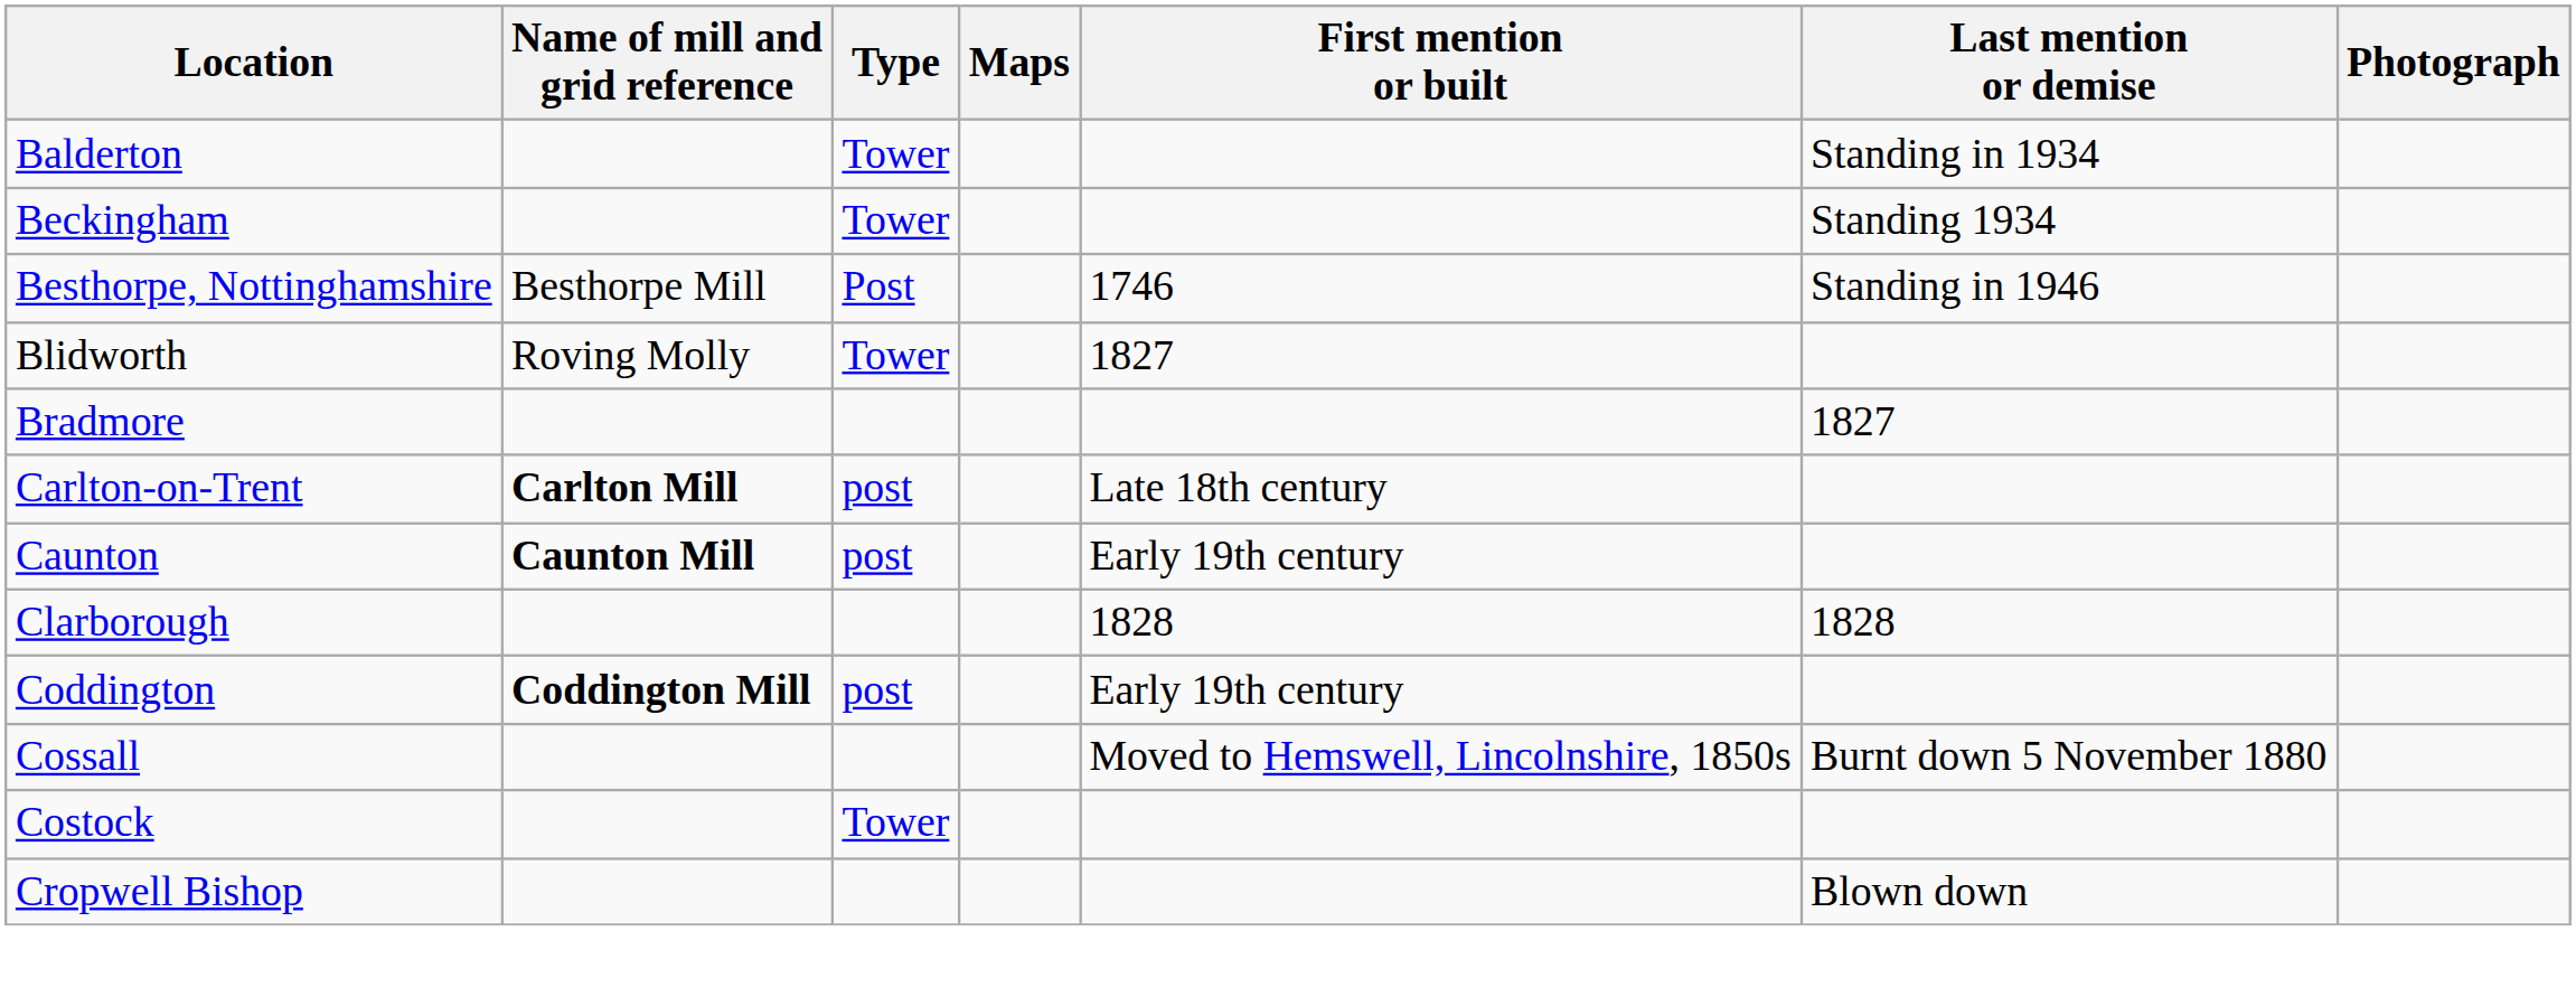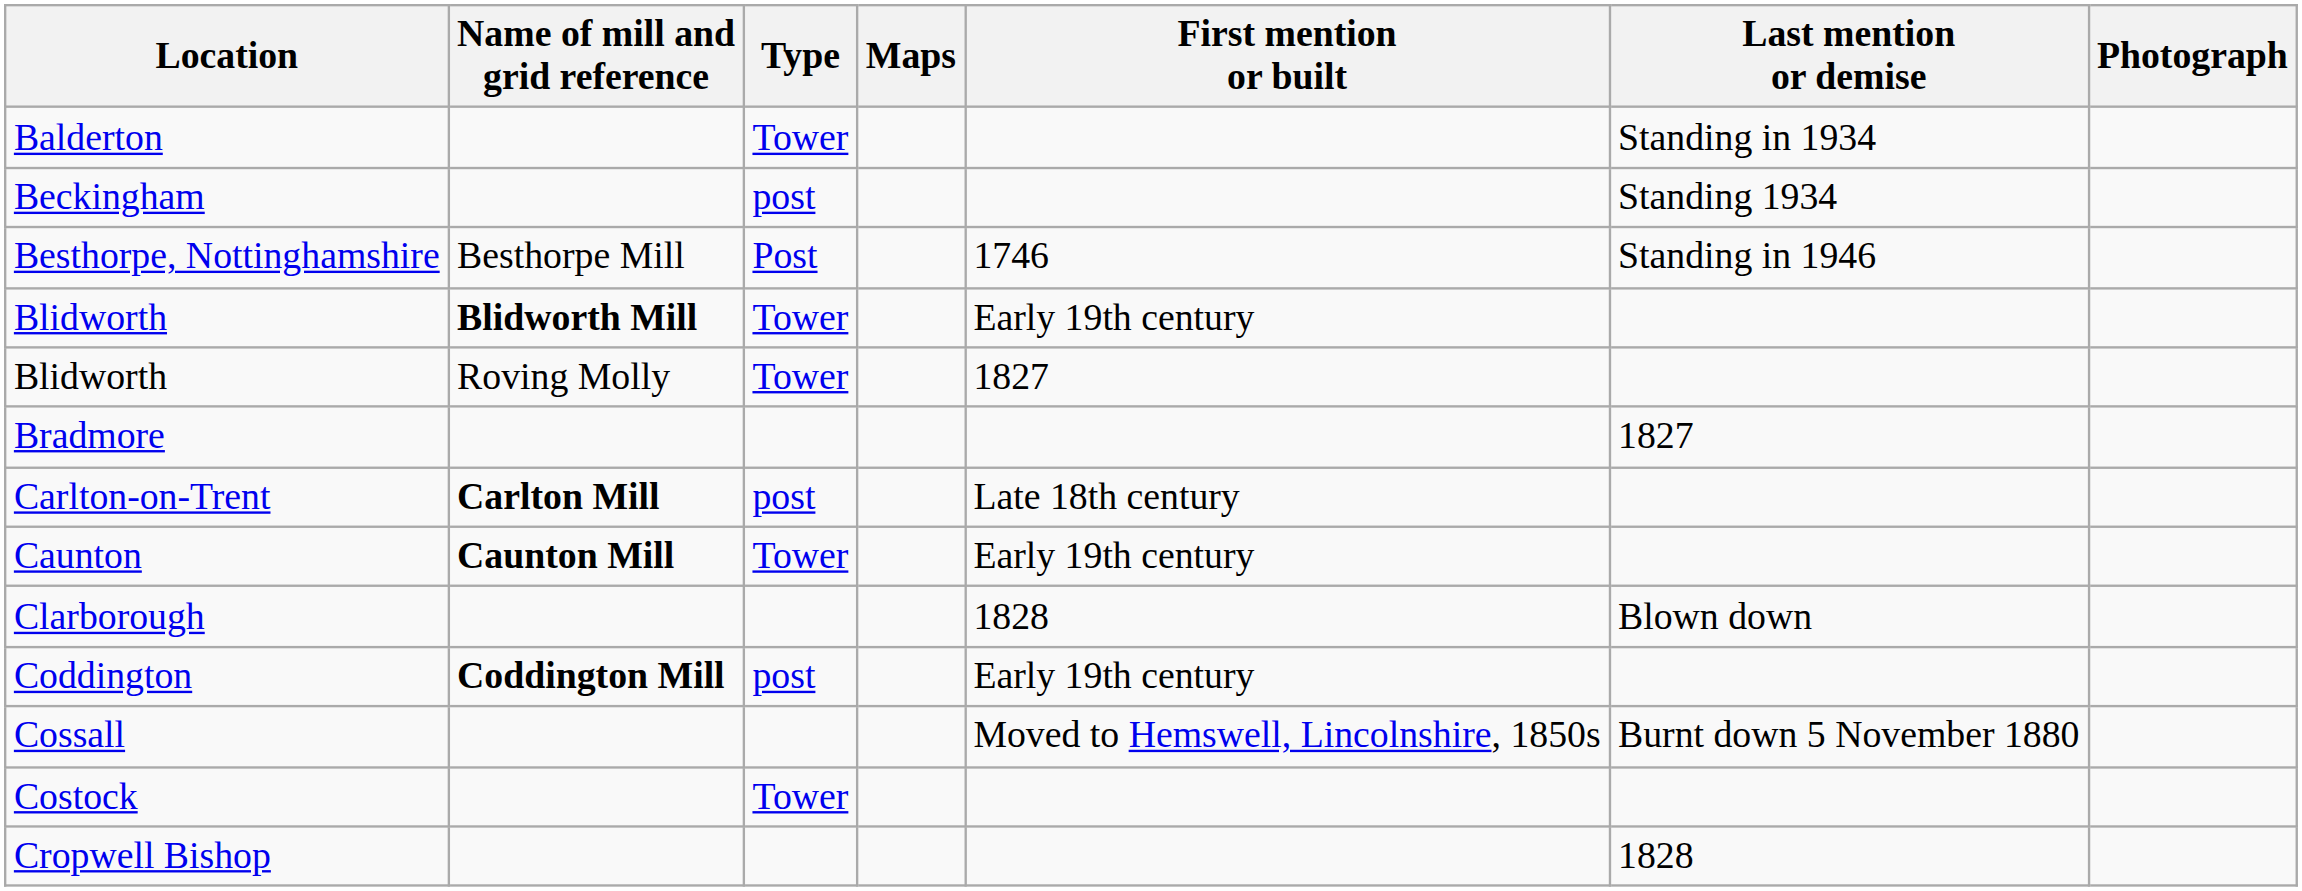 <table class="wikitable">
 <tr>
 <th>Location</th>
 <th>Name of mill and<br>grid reference</th>
 <th>Type</th>
 <th>Maps</th>
 <th>First mention<br>or built</th>
 <th>Last mention<br> or demise</th>
 <th>Photograph</th>
 </tr>
 <tr>
 <td><a href='#'>Balderton</a></td>
 <td></td>
 <td><a href='#'>Tower</a></td>
 <td></td>
 <td></td>
 <td>Standing in 1934</td>
 <td></td>
 </tr>
 <tr>
 <td><a href='#'>Beckingham</a></td>
 <td></td>
-<td><a href='#'>Tower</a></td>
+<td><a href='#'>post</a></td>
 <td></td>
 <td></td>
 <td>Standing 1934</td>
 <td></td>
 </tr>
 <tr>
 <td><a href='#'>Besthorpe, Nottinghamshire</a></td>
 <td>Besthorpe Mill<br></td>
 <td><a href='#'>Post</a></td>
 <td></td>
 <td>1746</td>
 <td>Standing in 1946<br></td>
+<td></td>
+</tr>
+<tr>
+<td><a href='#'>Blidworth</a></td>
+<td><strong>Blidworth Mill</strong><br></td>
+<td><a href='#'>Tower</a></td>
+<td></td>
+<td>Early 19th century</td>
+<td></td>
 <td></td>
 </tr>
 <tr>
 <td>Blidworth</td>
 <td>Roving Molly</td>
 <td><a href='#'>Tower</a></td>
 <td></td>
 <td>1827</td>
 <td></td>
 </tr>
 <tr>
 <td><a href='#'>Bradmore</a></td>
 <td></td>
 <td></td>
 <td></td>
 <td></td>
 <td>1827</td>
 <td></td>
 </tr>
 <tr>
 <td><a href='#'>Carlton-on-Trent</a></td>
 <td><strong>Carlton Mill</strong><br></td>
 <td><a href='#'>post</a></td>
 <td></td>
 <td>Late 18th century</td>
 <td></td>
 <td></td>
 </tr>
 <tr>
 <td><a href='#'>Caunton</a></td>
 <td><strong>Caunton Mill</strong><br></td>
-<td><a href='#'>post</a></td>
+<td><a href='#'>Tower</a></td>
 <td></td>
 <td>Early 19th century</td>
 <td></td>
 <td></td>
 </tr>
 <tr>
 <td><a href='#'>Clarborough</a></td>
 <td></td>
 <td></td>
 <td></td>
 <td>1828</td>
-<td>1828</td>
+<td>Blown down</td>
 <td></td>
 </tr>
 <tr>
 <td><a href='#'>Coddington</a></td>
 <td><strong>Coddington Mill</strong><br></td>
 <td><a href='#'>post</a></td>
 <td></td>
 <td>Early 19th century</td>
 <td></td>
 <td></td>
 </tr>
 <tr>
 <td><a href='#'>Cossall</a></td>
 <td></td>
 <td></td>
 <td></td>
 <td>Moved to <a href='#'>Hemswell, Lincolnshire</a>, 1850s</td>
 <td>Burnt down 5 November 1880</td>
 <td></td>
 </tr>
 <tr>
 <td><a href='#'>Costock</a></td>
 <td></td>
 <td><a href='#'>Tower</a></td>
 <td></td>
 <td></td>
 <td></td>
 <td></td>
 </tr>
 <tr>
 <td><a href='#'>Cropwell Bishop</a></td>
 <td></td>
 <td></td>
 <td></td>
 <td></td>
-<td>Blown down</td>
+<td>1828</td>
 <td></td>
 </tr>
 </table>
